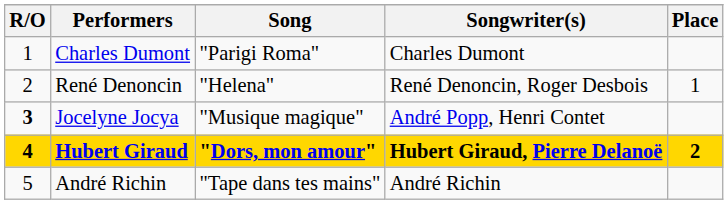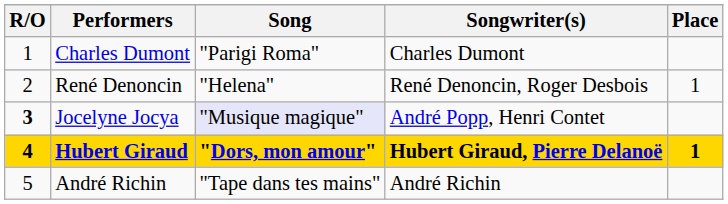 <table class="sortable wikitable">
 <tr>
 </tr>
 <tr>
 <th>R/O</th>
 <th>Performers</th>
 <th>Song</th>
 <th>Songwriter(s)</th>
 <th>Place</th>
 </tr>
 <tr>
 <td align=center>1</td>
 <td><a href='#'>Charles Dumont</a></td>
 <td>"Parigi Roma"</td>
 <td>Charles Dumont</td>
 <td></td>
 </tr>
 <tr>
 <td align=center>2</td>
 <td>René Denoncin</td>
 <td>"Helena"</td>
 <td>René Denoncin, Roger Desbois</td>
 <td align=center>1</td>
 </tr>
 <tr>
 <td align=center><strong>3</strong></td>
 <td><a href='#'>Jocelyne Jocya</a></td>
-<td>"Musique magique"</td>
+<td style="background: lavender;">"Musique magique"</td>
 <td><a href='#'>André Popp</a>, Henri Contet</td>
 <td></td>
 </tr>
 <tr bgcolor="gold">
 <td align=center><strong>4</strong></td>
 <td><strong><a href='#'>Hubert Giraud</a></strong></td>
 <td><strong>"<a href='#'>Dors, mon amour</a>"</strong></td>
 <td><strong>Hubert Giraud, <a href='#'>Pierre Delanoë</a></strong></td>
-<td align=center><strong>2</strong></td>
+<td align=center><strong>1</strong></td>
 </tr>
 <tr>
 <td align=center>5</td>
 <td>André Richin</td>
 <td>"Tape dans tes mains"</td>
 <td>André Richin</td>
 <td></td>
 </tr>
 </table>
